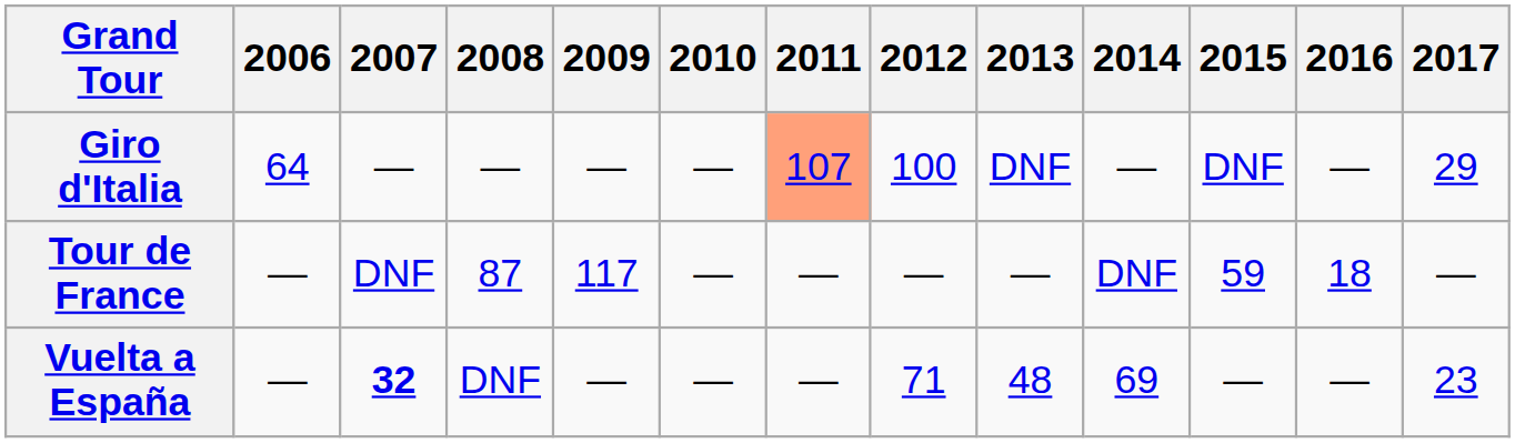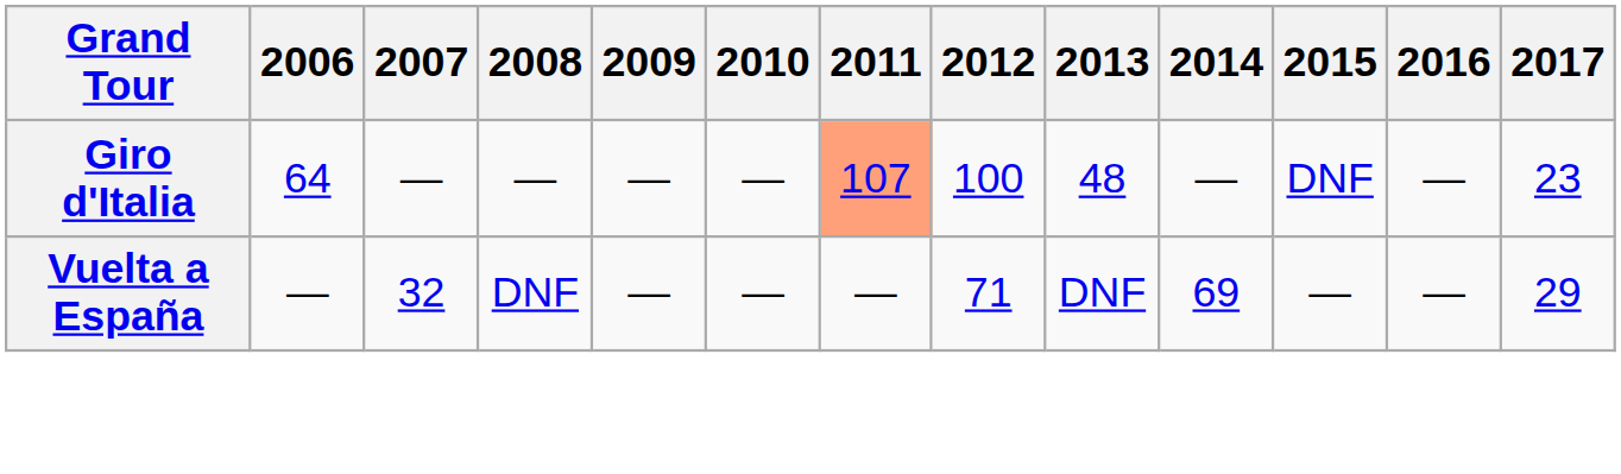 <table class="wikitable plainrowheaders">
 <tr>
 <th scope="col"><a href='#'>Grand Tour</a></th>
 <th scope="col">2006</th>
 <th scope="col">2007</th>
 <th scope="col">2008</th>
 <th scope="col">2009</th>
 <th scope="col">2010</th>
 <th scope="col">2011</th>
 <th scope="col">2012</th>
 <th scope="col">2013</th>
 <th scope="col">2014</th>
 <th scope="col">2015</th>
 <th scope="col">2016</th>
 <th scope="col">2017</th>
 </tr>
 <tr style="text-align:center;">
 <th scope="row"> <a href='#'>Giro d'Italia</a></th>
 <td><a href='#'>64</a></td>
 <td>—</td>
 <td>—</td>
 <td>—</td>
 <td>—</td>
 <td style="background: lightsalmon;"><a href='#'>107</a></td>
 <td><a href='#'>100</a></td>
-<td><a href='#'>DNF</a></td>
+<td><a href='#'>48</a></td>
 <td>—</td>
 <td><a href='#'>DNF</a></td>
 <td>—</td>
-<td><a href='#'>29</a></td>
-</tr>
-<tr style="text-align:center;">
-<th scope="row"> <a href='#'>Tour de France</a></th>
-<td>—</td>
-<td><a href='#'>DNF</a></td>
-<td><a href='#'>87</a></td>
-<td><a href='#'>117</a></td>
-<td>—</td>
-<td>—</td>
-<td>—</td>
-<td>—</td>
-<td><a href='#'>DNF</a></td>
-<td><a href='#'>59</a></td>
-<td><a href='#'>18</a></td>
-<td>—</td>
+<td><a href='#'>23</a></td>
 </tr>
 <tr style="text-align:center;">
 <th scope="row"> <a href='#'>Vuelta a España</a></th>
 <td>—</td>
-<td><strong><a href='#'>32</a></strong></td>
+<td><a href='#'>32</a></td>
 <td><a href='#'>DNF</a></td>
 <td>—</td>
 <td>—</td>
 <td>—</td>
 <td><a href='#'>71</a></td>
-<td><a href='#'>48</a></td>
+<td><a href='#'>DNF</a></td>
 <td><a href='#'>69</a></td>
 <td>—</td>
 <td>—</td>
-<td><a href='#'>23</a></td>
+<td><a href='#'>29</a></td>
 </tr>
 </table>
